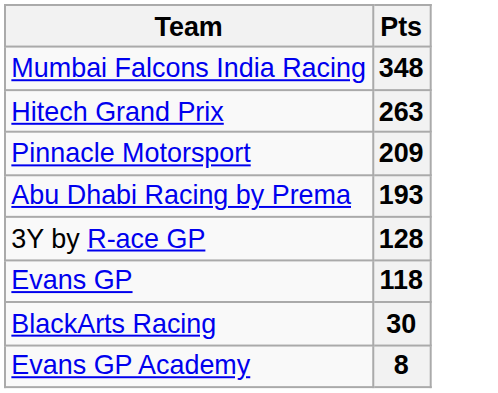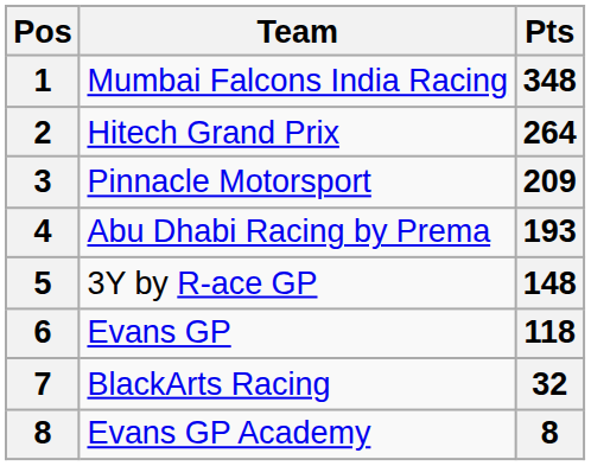 <table class="wikitable" style="font-size: 85%; text-align: center;">
 <tr>
+<th valign="middle">Pos</th>
 <th valign="middle">Team</th>
 <th>Pts</th>
 </tr>
 <tr>
+<th>1</th>
 <td align="left" nowrap> <a href='#'>Mumbai Falcons India Racing</a></td>
 <th>348</th>
 </tr>
 <tr>
+<th>2</th>
 <td align="left"> <a href='#'>Hitech Grand Prix</a></td>
-<th>263</th>
+<th>264</th>
 </tr>
 <tr>
+<th>3</th>
 <td align="left"> <a href='#'>Pinnacle Motorsport</a></td>
 <th>209</th>
 </tr>
 <tr>
+<th>4</th>
 <td align="left"> <a href='#'>Abu Dhabi Racing by Prema</a></td>
 <th>193</th>
 </tr>
 <tr>
+<th>5</th>
 <td align="left"> 3Y by <a href='#'>R-ace GP</a></td>
-<th>128</th>
+<th>148</th>
 </tr>
 <tr>
+<th>6</th>
 <td align="left"> <a href='#'>Evans GP</a></td>
 <th>118</th>
 </tr>
 <tr>
+<th>7</th>
 <td align="left"> <a href='#'>BlackArts Racing</a></td>
-<th>30</th>
+<th>32</th>
 </tr>
 <tr>
+<th>8</th>
 <td align="left"> <a href='#'>Evans GP Academy</a></td>
 <th>8</th>
 </tr>
 </table>
